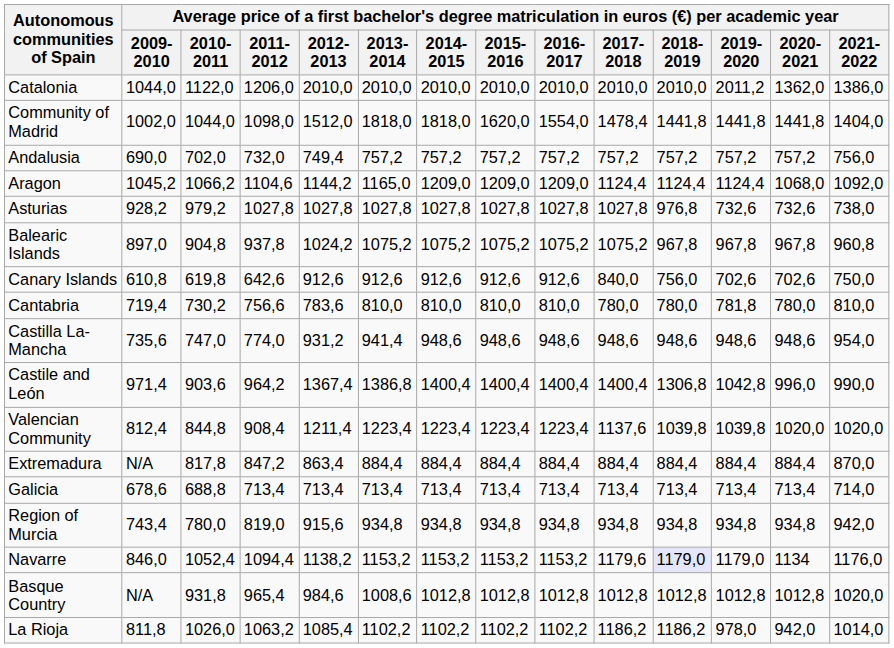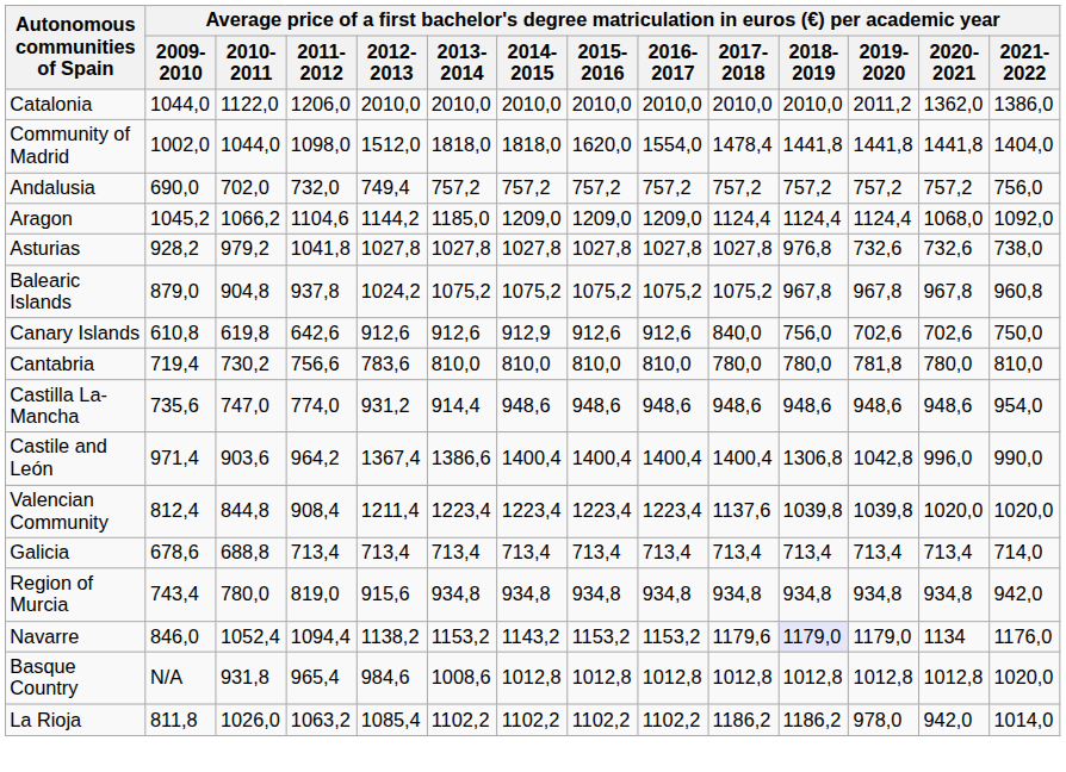 <table class="wikitable">
 <tr>
 <th rowspan="2">Autonomous communities of Spain</th>
 <th colspan="13">Average price of a first bachelor's degree matriculation in euros (€) per academic year</th>
 </tr>
 <tr>
 <th>2009-2010</th>
 <th>2010-2011</th>
 <th>2011-2012</th>
 <th>2012-2013</th>
 <th>2013-2014</th>
 <th>2014-2015</th>
 <th>2015-2016</th>
 <th>2016-2017</th>
 <th>2017-2018</th>
 <th>2018-2019</th>
 <th>2019-2020</th>
 <th>2020-2021</th>
 <th>2021-2022</th>
 </tr>
 <tr>
 <td>Catalonia</td>
 <td>1044,0</td>
 <td>1122,0</td>
 <td>1206,0</td>
 <td>2010,0</td>
 <td>2010,0</td>
 <td>2010,0</td>
 <td>2010,0</td>
 <td>2010,0</td>
 <td>2010,0</td>
 <td>2010,0</td>
 <td>2011,2</td>
 <td>1362,0</td>
 <td>1386,0</td>
 </tr>
 <tr>
 <td>Community of Madrid</td>
 <td>1002,0</td>
 <td>1044,0</td>
 <td>1098,0</td>
 <td>1512,0</td>
 <td>1818,0</td>
 <td>1818,0</td>
 <td>1620,0</td>
 <td>1554,0</td>
 <td>1478,4</td>
 <td>1441,8</td>
 <td>1441,8</td>
 <td>1441,8</td>
 <td>1404,0</td>
 </tr>
 <tr>
 <td>Andalusia</td>
 <td>690,0</td>
 <td>702,0</td>
 <td>732,0</td>
 <td>749,4</td>
 <td>757,2</td>
 <td>757,2</td>
 <td>757,2</td>
 <td>757,2</td>
 <td>757,2</td>
 <td>757,2</td>
 <td>757,2</td>
 <td>757,2</td>
 <td>756,0</td>
 </tr>
 <tr>
 <td>Aragon</td>
 <td>1045,2</td>
 <td>1066,2</td>
 <td>1104,6</td>
 <td>1144,2</td>
-<td>1165,0</td>
+<td>1185,0</td>
 <td>1209,0</td>
 <td>1209,0</td>
 <td>1209,0</td>
 <td>1124,4</td>
 <td>1124,4</td>
 <td>1124,4</td>
 <td>1068,0</td>
 <td>1092,0</td>
 </tr>
 <tr>
 <td>Asturias</td>
 <td>928,2</td>
 <td>979,2</td>
-<td>1027,8</td>
+<td>1041,8</td>
 <td>1027,8</td>
 <td>1027,8</td>
 <td>1027,8</td>
 <td>1027,8</td>
 <td>1027,8</td>
 <td>1027,8</td>
 <td>976,8</td>
 <td>732,6</td>
 <td>732,6</td>
 <td>738,0</td>
 </tr>
 <tr>
 <td>Balearic Islands</td>
-<td>897,0</td>
+<td>879,0</td>
 <td>904,8</td>
 <td>937,8</td>
 <td>1024,2</td>
 <td>1075,2</td>
 <td>1075,2</td>
 <td>1075,2</td>
 <td>1075,2</td>
 <td>1075,2</td>
 <td>967,8</td>
 <td>967,8</td>
 <td>967,8</td>
 <td>960,8</td>
 </tr>
 <tr>
 <td>Canary Islands</td>
 <td>610,8</td>
 <td>619,8</td>
 <td>642,6</td>
 <td>912,6</td>
 <td>912,6</td>
-<td>912,6</td>
+<td>912,9</td>
 <td>912,6</td>
 <td>912,6</td>
 <td>840,0</td>
 <td>756,0</td>
 <td>702,6</td>
 <td>702,6</td>
 <td>750,0</td>
 </tr>
 <tr>
 <td>Cantabria</td>
 <td>719,4</td>
 <td>730,2</td>
 <td>756,6</td>
 <td>783,6</td>
 <td>810,0</td>
 <td>810,0</td>
 <td>810,0</td>
 <td>810,0</td>
 <td>780,0</td>
 <td>780,0</td>
 <td>781,8</td>
 <td>780,0</td>
 <td>810,0</td>
 </tr>
 <tr>
 <td>Castilla La-Mancha</td>
 <td>735,6</td>
 <td>747,0</td>
 <td>774,0</td>
 <td>931,2</td>
-<td>941,4</td>
+<td>914,4</td>
 <td>948,6</td>
 <td>948,6</td>
 <td>948,6</td>
 <td>948,6</td>
 <td>948,6</td>
 <td>948,6</td>
 <td>948,6</td>
 <td>954,0</td>
 </tr>
 <tr>
 <td>Castile and León</td>
 <td>971,4</td>
 <td>903,6</td>
 <td>964,2</td>
 <td>1367,4</td>
-<td>1386,8</td>
+<td>1386,6</td>
 <td>1400,4</td>
 <td>1400,4</td>
 <td>1400,4</td>
 <td>1400,4</td>
 <td>1306,8</td>
 <td>1042,8</td>
 <td>996,0</td>
 <td>990,0</td>
 </tr>
 <tr>
 <td>Valencian Community</td>
 <td>812,4</td>
 <td>844,8</td>
 <td>908,4</td>
 <td>1211,4</td>
 <td>1223,4</td>
 <td>1223,4</td>
 <td>1223,4</td>
 <td>1223,4</td>
 <td>1137,6</td>
 <td>1039,8</td>
 <td>1039,8</td>
 <td>1020,0</td>
 <td>1020,0</td>
-</tr>
-<tr>
-<td>Extremadura</td>
-<td>N/A</td>
-<td>817,8</td>
-<td>847,2</td>
-<td>863,4</td>
-<td>884,4</td>
-<td>884,4</td>
-<td>884,4</td>
-<td>884,4</td>
-<td>884,4</td>
-<td>884,4</td>
-<td>884,4</td>
-<td>884,4</td>
-<td>870,0</td>
 </tr>
 <tr>
 <td>Galicia</td>
 <td>678,6</td>
 <td>688,8</td>
 <td>713,4</td>
 <td>713,4</td>
 <td>713,4</td>
 <td>713,4</td>
 <td>713,4</td>
 <td>713,4</td>
 <td>713,4</td>
 <td>713,4</td>
 <td>713,4</td>
 <td>713,4</td>
 <td>714,0</td>
 </tr>
 <tr>
 <td>Region of Murcia</td>
 <td>743,4</td>
 <td>780,0</td>
 <td>819,0</td>
 <td>915,6</td>
 <td>934,8</td>
 <td>934,8</td>
 <td>934,8</td>
 <td>934,8</td>
 <td>934,8</td>
 <td>934,8</td>
 <td>934,8</td>
 <td>934,8</td>
 <td>942,0</td>
 </tr>
 <tr>
 <td>Navarre</td>
 <td>846,0</td>
 <td>1052,4</td>
 <td>1094,4</td>
 <td>1138,2</td>
 <td>1153,2</td>
-<td>1153,2</td>
+<td>1143,2</td>
 <td>1153,2</td>
 <td>1153,2</td>
 <td>1179,6</td>
 <td style="background: lavender;">1179,0</td>
 <td>1179,0</td>
 <td>1134</td>
 <td>1176,0</td>
 </tr>
 <tr>
 <td>Basque Country</td>
 <td>N/A</td>
 <td>931,8</td>
 <td>965,4</td>
 <td>984,6</td>
 <td>1008,6</td>
 <td>1012,8</td>
 <td>1012,8</td>
 <td>1012,8</td>
 <td>1012,8</td>
 <td>1012,8</td>
 <td>1012,8</td>
 <td>1012,8</td>
 <td>1020,0</td>
 </tr>
 <tr>
 <td>La Rioja</td>
 <td>811,8</td>
 <td>1026,0</td>
 <td>1063,2</td>
 <td>1085,4</td>
 <td>1102,2</td>
 <td>1102,2</td>
 <td>1102,2</td>
 <td>1102,2</td>
 <td>1186,2</td>
 <td>1186,2</td>
 <td>978,0</td>
 <td>942,0</td>
 <td>1014,0</td>
 </tr>
 </table>
